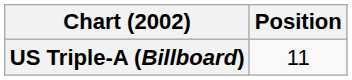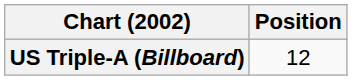 <table class="wikitable plainrowheaders" style="text-align:center">
 <tr>
 <th scope="col">Chart (2002)</th>
 <th scope="col">Position</th>
 </tr>
 <tr>
 <th scope="row">US Triple-A (<em>Billboard</em>)</th>
-<td>11</td>
+<td>12</td>
 </tr>
 </table>
